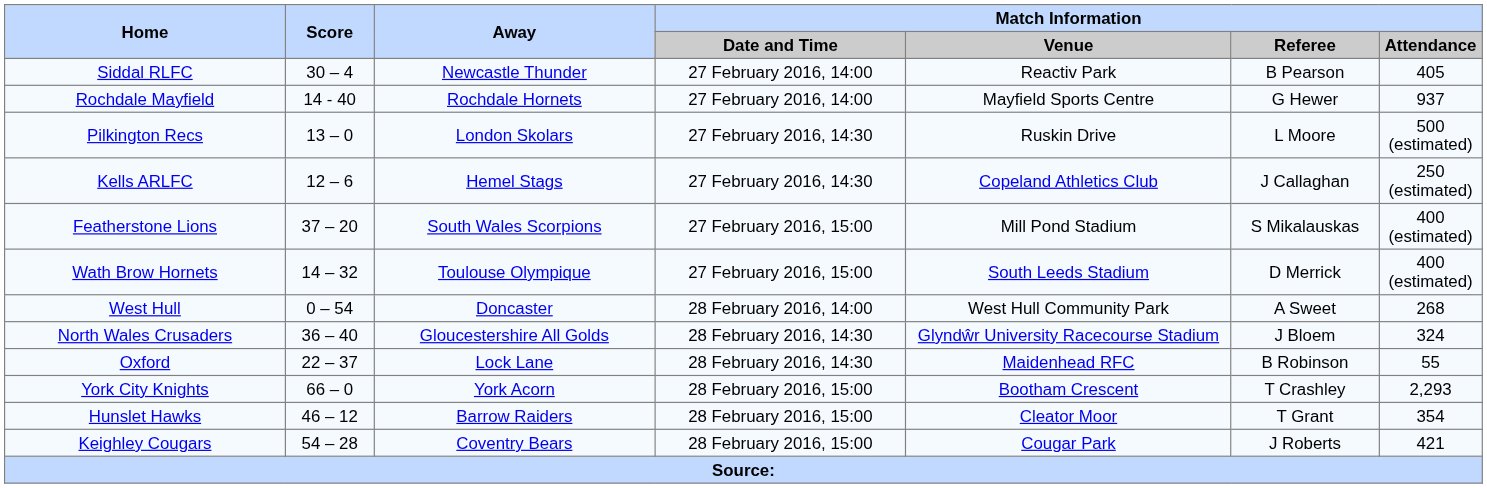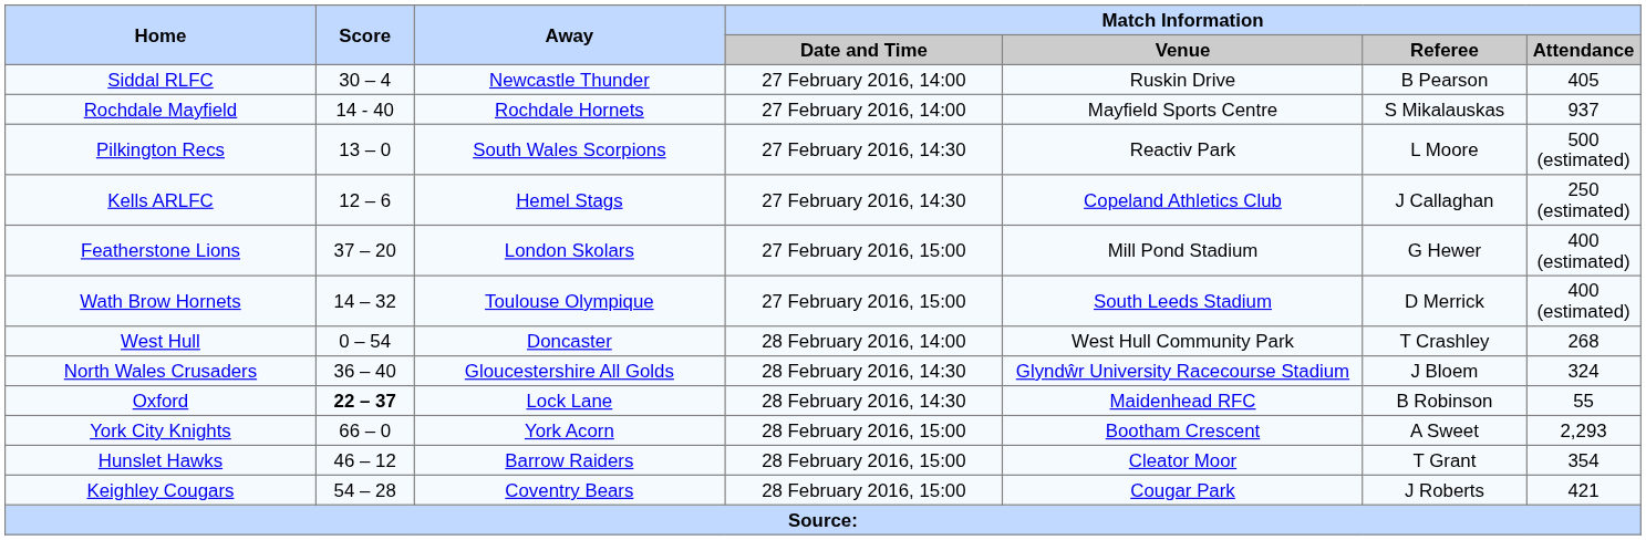 <table border=1 style="border-collapse:collapse; font-size:90%; text-align:center;" cellpadding=3 cellspacing=0 width=100%>
 <tr bgcolor=#C1D8FF>
 <th rowspan=2 width=19%>Home</th>
 <th rowspan=2 width=6%>Score</th>
 <th rowspan=2 width=19%>Away</th>
 <th colspan=6>Match Information</th>
 </tr>
 <tr bgcolor=#CCCCCC>
 <th width=17%>Date and Time</th>
 <th width=22%>Venue</th>
 <th width=10%>Referee</th>
 <th width=7%>Attendance</th>
 </tr>
 <tr bgcolor=#F5FAFF>
 <td><a href='#'>Siddal RLFC</a></td>
 <td>30 – 4</td>
 <td> <a href='#'>Newcastle Thunder</a></td>
 <td>27 February 2016, 14:00</td>
-<td>Reactiv Park</td>
+<td>Ruskin Drive</td>
 <td>B Pearson</td>
 <td>405</td>
 </tr>
 <tr bgcolor=#F5FAFF>
 <td><a href='#'>Rochdale Mayfield</a></td>
 <td>14 - 40</td>
 <td> <a href='#'>Rochdale Hornets</a></td>
 <td>27 February 2016, 14:00</td>
 <td>Mayfield Sports Centre</td>
-<td>G Hewer</td>
+<td>S Mikalauskas</td>
 <td>937</td>
 </tr>
 <tr bgcolor=#F5FAFF>
 <td><a href='#'>Pilkington Recs</a></td>
 <td>13 – 0</td>
-<td> <a href='#'>London Skolars</a></td>
+<td> <a href='#'>South Wales Scorpions</a></td>
 <td>27 February 2016, 14:30</td>
-<td>Ruskin Drive</td>
+<td>Reactiv Park</td>
 <td>L Moore</td>
 <td>500 (estimated)</td>
 </tr>
 <tr bgcolor=#F5FAFF>
 <td><a href='#'>Kells ARLFC</a></td>
 <td>12 – 6</td>
 <td> <a href='#'>Hemel Stags</a></td>
 <td>27 February 2016, 14:30</td>
 <td><a href='#'>Copeland Athletics Club</a></td>
 <td>J Callaghan</td>
 <td>250 (estimated)</td>
 </tr>
 <tr bgcolor=#F5FAFF>
 <td><a href='#'>Featherstone Lions</a></td>
 <td>37 – 20</td>
-<td> <a href='#'>South Wales Scorpions</a></td>
+<td> <a href='#'>London Skolars</a></td>
 <td>27 February 2016, 15:00</td>
 <td>Mill Pond Stadium</td>
-<td>S Mikalauskas</td>
+<td>G Hewer</td>
 <td>400 (estimated)</td>
 </tr>
 <tr bgcolor=#F5FAFF>
 <td><a href='#'>Wath Brow Hornets</a></td>
 <td>14 – 32</td>
 <td> <a href='#'>Toulouse Olympique</a></td>
 <td>27 February 2016, 15:00</td>
 <td><a href='#'>South Leeds Stadium</a></td>
 <td>D Merrick</td>
 <td>400 (estimated)</td>
 </tr>
 <tr bgcolor=#F5FAFF>
 <td><a href='#'>West Hull</a></td>
 <td>0 – 54</td>
 <td> <a href='#'>Doncaster</a></td>
 <td>28 February 2016, 14:00</td>
 <td>West Hull Community Park</td>
-<td>A Sweet</td>
+<td>T Crashley</td>
 <td>268</td>
 </tr>
 <tr bgcolor=#F5FAFF>
 <td> <a href='#'>North Wales Crusaders</a></td>
 <td>36 – 40</td>
 <td> <a href='#'>Gloucestershire All Golds</a></td>
 <td>28 February 2016, 14:30</td>
 <td><a href='#'>Glyndŵr University Racecourse Stadium</a></td>
 <td>J Bloem</td>
 <td>324</td>
 </tr>
 <tr bgcolor=#F5FAFF>
 <td> <a href='#'>Oxford</a></td>
-<td>22 – 37</td>
+<td><strong>22 – 37</strong></td>
 <td><a href='#'>Lock Lane</a></td>
 <td>28 February 2016, 14:30</td>
 <td><a href='#'>Maidenhead RFC</a></td>
 <td>B Robinson</td>
 <td>55</td>
 </tr>
 <tr bgcolor=#F5FAFF>
 <td> <a href='#'>York City Knights</a></td>
 <td>66 – 0</td>
 <td><a href='#'>York Acorn</a></td>
 <td>28 February 2016, 15:00</td>
 <td><a href='#'>Bootham Crescent</a></td>
-<td>T Crashley</td>
+<td>A Sweet</td>
 <td>2,293</td>
 </tr>
 <tr bgcolor=#F5FAFF>
 <td> <a href='#'>Hunslet Hawks</a></td>
 <td>46 – 12</td>
 <td> <a href='#'>Barrow Raiders</a></td>
 <td>28 February 2016, 15:00</td>
 <td><a href='#'>Cleator Moor</a></td>
 <td>T Grant</td>
 <td>354</td>
 </tr>
 <tr bgcolor=#F5FAFF>
 <td> <a href='#'>Keighley Cougars</a></td>
 <td>54 – 28</td>
 <td> <a href='#'>Coventry Bears</a></td>
 <td>28 February 2016, 15:00</td>
 <td><a href='#'>Cougar Park</a></td>
 <td>J Roberts</td>
 <td>421</td>
 </tr>
 <tr style="background:#c1d8ff;">
 <th colspan=12>Source:</th>
 </tr>
 </table>
